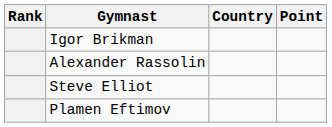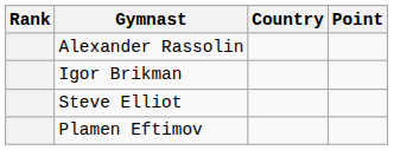 <table class="wikitable sortable">
 <tr>
 <th>Rank</th>
 <th>Gymnast</th>
 <th>Country</th>
 <th>Point</th>
 </tr>
 <tr>
 <th></th>
-<td>Igor Brikman</td>
+<td>Alexander Rassolin</td>
 <td></td>
 <td></td>
 </tr>
 <tr>
 <th></th>
-<td>Alexander Rassolin</td>
+<td>Igor Brikman</td>
 <td></td>
 <td></td>
 </tr>
 <tr>
 <th></th>
 <td>Steve Elliot</td>
 <td></td>
 <td></td>
 </tr>
 <tr>
 <th></th>
 <td>Plamen Eftimov</td>
 <td></td>
 <td></td>
 </tr>
 </table>
